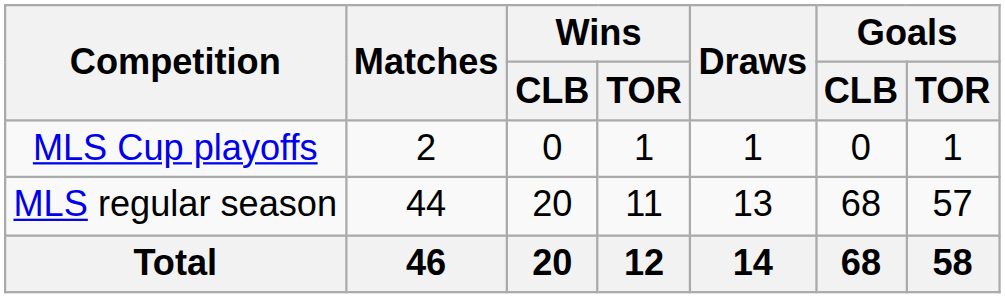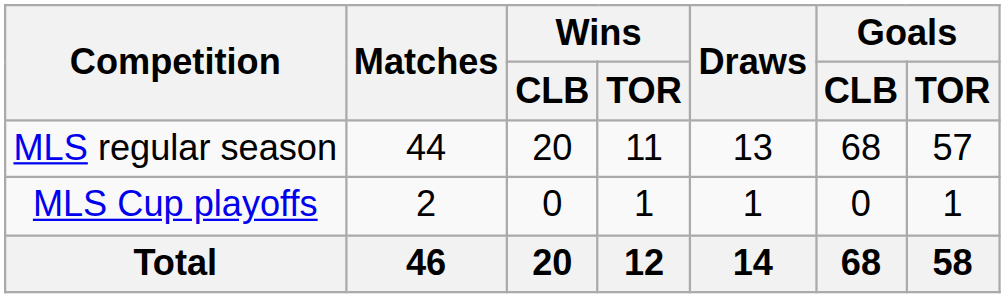 <table class="wikitable" style="text-align:center;">
 <tr>
 <th rowspan="2">Competition</th>
 <th rowspan="2">Matches</th>
 <th colspan="2">Wins</th>
 <th rowspan="2">Draws</th>
 <th colspan="2">Goals</th>
 </tr>
 <tr>
 <th>CLB</th>
 <th>TOR</th>
 <th>CLB</th>
 <th>TOR</th>
 </tr>
 <tr>
+<td><a href='#'>MLS</a> regular season</td>
+<td>44</td>
+<td>20</td>
+<td>11</td>
+<td>13</td>
+<td>68</td>
+<td>57</td>
+</tr>
+<tr>
 <td><a href='#'>MLS Cup playoffs</a></td>
 <td>2</td>
 <td>0</td>
 <td>1</td>
 <td>1</td>
 <td>0</td>
 <td>1</td>
-</tr>
-<tr>
-<td><a href='#'>MLS</a> regular season</td>
-<td>44</td>
-<td>20</td>
-<td>11</td>
-<td>13</td>
-<td>68</td>
-<td>57</td>
 </tr>
 <tr>
 <th>Total</th>
 <th>46</th>
 <th>20</th>
 <th>12</th>
 <th>14</th>
 <th>68</th>
 <th>58</th>
 </tr>
 </table>
